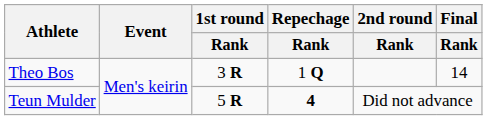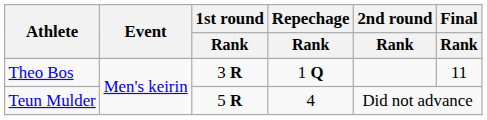 <table class=wikitable style="font-size:90%">
 <tr>
 <th rowspan="2">Athlete</th>
 <th rowspan="2">Event</th>
 <th>1st round</th>
 <th>Repechage</th>
 <th>2nd round</th>
 <th>Final</th>
 </tr>
 <tr style="font-size:95%">
 <th>Rank</th>
 <th>Rank</th>
 <th>Rank</th>
 <th>Rank</th>
 </tr>
 <tr align=center>
 <td align=left><a href='#'>Theo Bos</a></td>
 <td align=left rowspan=2><a href='#'>Men's keirin</a></td>
 <td>3 <strong>R</strong></td>
 <td>1 <strong>Q</strong></td>
 <td></td>
-<td>14</td>
+<td>11</td>
 </tr>
 <tr align=center>
 <td align=left><a href='#'>Teun Mulder</a></td>
 <td>5 <strong>R</strong></td>
-<td><strong>4</strong></td>
+<td>4</td>
 <td colspan=2>Did not advance</td>
 </tr>
 </table>
